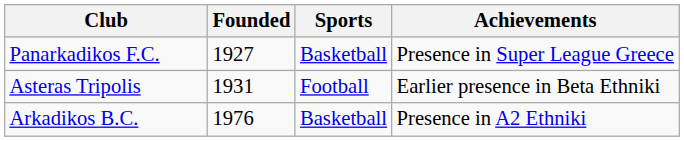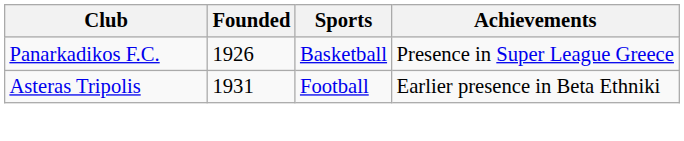 <table class="wikitable">
 <tr>
 <th width="150">Club</th>
 <th>Founded</th>
 <th>Sports</th>
 <th>Achievements</th>
 </tr>
 <tr>
 <td><a href='#'>Panarkadikos F.C.</a></td>
-<td>1927</td>
+<td>1926</td>
 <td><a href='#'>Basketball</a></td>
 <td>Presence in <a href='#'>Super League Greece</a></td>
 </tr>
 <tr>
 <td><a href='#'>Asteras Tripolis</a></td>
 <td>1931</td>
 <td><a href='#'>Football</a></td>
 <td>Earlier presence in Beta Ethniki</td>
 </tr>
-<tr>
-<td><a href='#'>Arkadikos B.C.</a></td>
-<td>1976</td>
-<td><a href='#'>Basketball</a></td>
-<td>Presence in <a href='#'>A2 Ethniki</a></td>
-</tr>
 </table>
